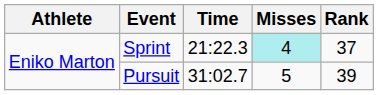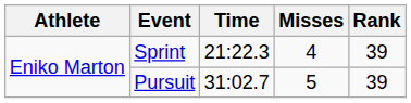 <table class="wikitable" style="font-size:90%">
 <tr>
 <th>Athlete</th>
 <th>Event</th>
 <th>Time</th>
 <th>Misses</th>
 <th>Rank</th>
 </tr>
 <tr align=center>
 <td align=left rowspan=2><a href='#'>Eniko Marton</a></td>
 <td align=left><a href='#'>Sprint</a></td>
 <td>21:22.3</td>
-<td style="background: paleturquoise;">4</td>
-<td>37</td>
+<td>4</td>
+<td>39</td>
 </tr>
 <tr align=center>
 <td align=left><a href='#'>Pursuit</a></td>
 <td>31:02.7</td>
 <td>5</td>
 <td>39</td>
 </tr>
 </table>
